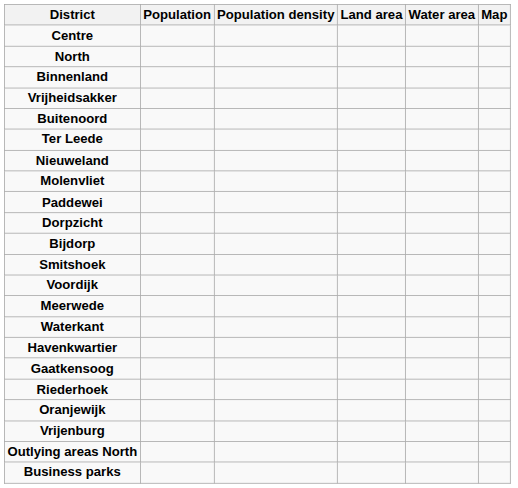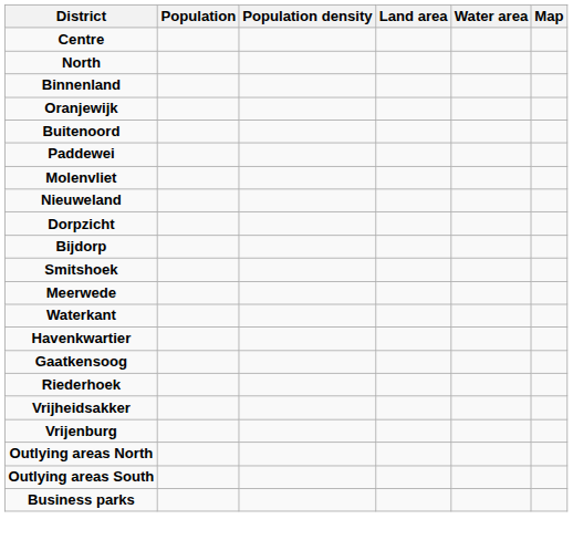 <table class="wikitable collapsible collapsed plainrowheaders sortable" style="text-align: center;">
 <tr>
 <th scope="col">District</th>
 <th scope="col">Population</th>
 <th scope="col">Population density</th>
 <th scope="col">Land area</th>
 <th scope="col">Water area</th>
 <th scope="col" class=unsortable>Map</th>
 </tr>
 <tr>
 <th scope="row" style="background-color:transparent">Centre</th>
 <td align=center></td>
 <td></td>
 <td></td>
 <td></td>
 <td></td>
 </tr>
 <tr>
 <th scope="row" style="background-color:transparent">North</th>
 <td align=center></td>
 <td></td>
 <td></td>
 <td></td>
 <td></td>
 </tr>
 <tr>
 <th scope="row" style="background-color:transparent">Binnenland</th>
 <td align=center></td>
 <td></td>
 <td></td>
 <td></td>
 <td></td>
 </tr>
 <tr>
-<th scope="row" style="background-color:transparent">Vrijheidsakker</th>
+<th scope="row" style="background-color:transparent">Oranjewijk</th>
 <td align=center></td>
 <td></td>
 <td></td>
 <td></td>
 <td></td>
 </tr>
 <tr>
 <th scope="row" style="background-color:transparent">Buitenoord</th>
 <td align=center></td>
 <td></td>
 <td></td>
 <td></td>
 <td></td>
 </tr>
 <tr>
-<th scope="row" style="background-color:transparent">Ter Leede</th>
-<td align=center></td>
-<td></td>
-<td></td>
-<td></td>
-<td></td>
-</tr>
-<tr>
-<th scope="row" style="background-color:transparent">Nieuweland</th>
+<th scope="row" style="background-color:transparent">Paddewei</th>
 <td align=center></td>
 <td></td>
 <td></td>
 <td></td>
 <td></td>
 </tr>
 <tr>
 <th scope="row" style="background-color:transparent">Molenvliet</th>
 <td align=center></td>
 <td></td>
 <td></td>
 <td></td>
 <td></td>
 </tr>
 <tr>
-<th scope="row" style="background-color:transparent">Paddewei</th>
+<th scope="row" style="background-color:transparent">Nieuweland</th>
 <td align=center></td>
 <td></td>
 <td></td>
 <td></td>
 <td></td>
 </tr>
 <tr>
 <th scope="row" style="background-color:transparent">Dorpzicht</th>
 <td align=center></td>
 <td></td>
 <td></td>
 <td></td>
 <td></td>
 </tr>
 <tr>
 <th scope="row" style="background-color:transparent">Bijdorp</th>
 <td align=center></td>
 <td></td>
 <td></td>
 <td></td>
 <td></td>
 </tr>
 <tr>
 <th scope="row" style="background-color:transparent">Smitshoek</th>
-<td align=center></td>
-<td></td>
-<td></td>
-<td></td>
-<td></td>
-</tr>
-<tr>
-<th scope="row" style="background-color:transparent">Voordijk</th>
 <td align=center></td>
 <td></td>
 <td></td>
 <td></td>
 <td></td>
 </tr>
 <tr>
 <th scope="row" style="background-color:transparent">Meerwede</th>
 <td align=center></td>
 <td></td>
 <td></td>
 <td></td>
 <td></td>
 </tr>
 <tr>
 <th scope="row" style="background-color:transparent">Waterkant</th>
 <td align=center></td>
 <td></td>
 <td></td>
 <td></td>
 <td></td>
 </tr>
 <tr>
 <th scope="row" style="background-color:transparent">Havenkwartier</th>
 <td align=center></td>
 <td></td>
 <td></td>
 <td></td>
 <td></td>
 </tr>
 <tr>
 <th scope="row" style="background-color:transparent">Gaatkensoog</th>
 <td align=center></td>
 <td></td>
 <td></td>
 <td></td>
 <td></td>
 </tr>
 <tr>
 <th scope="row" style="background-color:transparent">Riederhoek</th>
 <td align=center></td>
 <td></td>
 <td></td>
 <td></td>
 <td></td>
 </tr>
 <tr>
-<th scope="row" style="background-color:transparent">Oranjewijk</th>
+<th scope="row" style="background-color:transparent">Vrijheidsakker</th>
 <td align=center></td>
 <td></td>
 <td></td>
 <td></td>
 <td></td>
 </tr>
 <tr>
 <th scope="row" style="background-color:transparent">Vrijenburg</th>
 <td align=center></td>
 <td></td>
 <td></td>
 <td></td>
 <td></td>
 </tr>
 <tr>
 <th scope="row" style="background-color:transparent">Outlying areas North</th>
 <td align=center></td>
 <td></td>
 <td></td>
 <td></td>
 <td></td>
 </tr>
 <tr>
+<th scope="row" style="background-color:transparent">Outlying areas South</th>
+<td align=center></td>
+<td></td>
+<td></td>
+<td></td>
+<td></td>
+</tr>
+<tr>
 <th scope="row" style="background-color:transparent">Business parks</th>
 <td align=center></td>
 <td></td>
 <td></td>
 <td></td>
 <td></td>
 </tr>
 </table>
